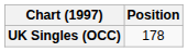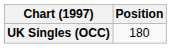 <table class="wikitable plainrowheaders" style="text-align:center">
 <tr>
 <th>Chart (1997)</th>
 <th>Position</th>
 </tr>
 <tr>
 <th scope="row">UK Singles (OCC)</th>
-<td>178</td>
+<td>180</td>
 </tr>
 </table>
